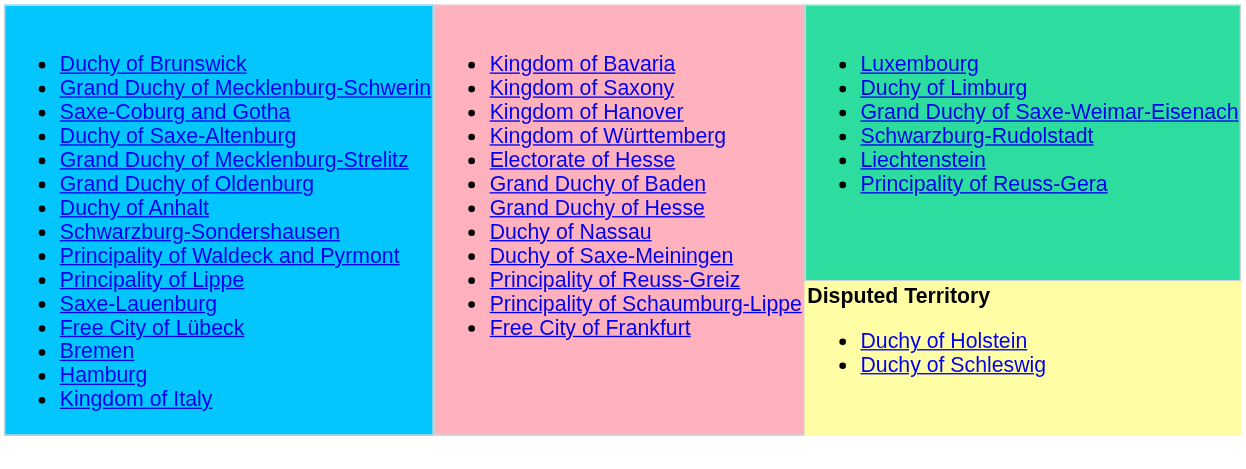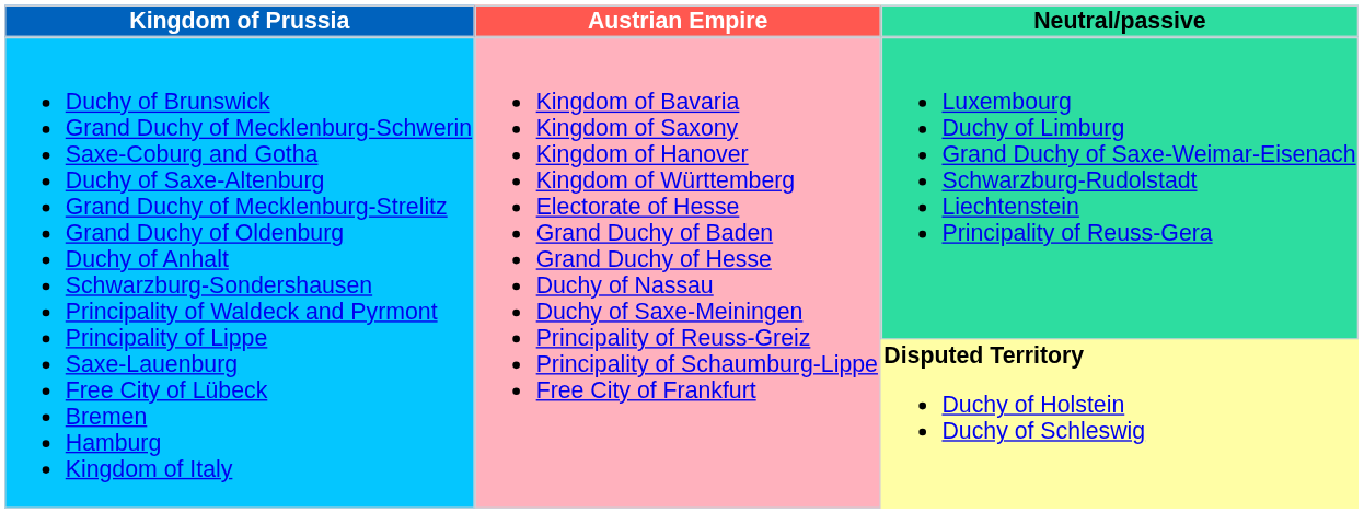 <table cellspacing="0" style="margin: auto;">
 <tr>
 <td colspan="3" style="padding: 2;"></td>
+</tr>
+<tr>
+<td style="background:#0062bd; border:solid 1px #ccd2d9; color:white; text-align:center"> <strong>Kingdom of Prussia</strong></td>
+<td style="background:#ff5850; border:solid 1px #ccd2d9; color:white; text-align:center"> <strong>Austrian Empire</strong></td>
+<td style="background:#2ddda0; border:solid 1px #ccd2d9; text-align:center"><strong>Neutral/passive</strong></td>
 </tr>
 <tr>
 <td rowspan="2" style="background:#04C6FF; border:solid 1px #ccd2d9; text-align:left; vertical-align:top"><br><ul><li> <a href='#'>Duchy of Brunswick</a></li><li> <a href='#'>Grand Duchy of Mecklenburg-Schwerin</a></li><li> <a href='#'>Saxe-Coburg and Gotha</a></li><li> <a href='#'>Duchy of Saxe-Altenburg</a></li><li> <a href='#'>Grand Duchy of Mecklenburg-Strelitz</a></li><li> <a href='#'>Grand Duchy of Oldenburg</a></li><li> <a href='#'>Duchy of Anhalt</a></li><li> <a href='#'>Schwarzburg-Sondershausen</a></li><li> <a href='#'>Principality of Waldeck and Pyrmont</a></li><li> <a href='#'>Principality of Lippe</a></li><li> <a href='#'>Saxe-Lauenburg</a></li><li> <a href='#'>Free City of Lübeck</a></li><li> <a href='#'>Bremen</a></li><li> <a href='#'>Hamburg</a></li><li> <a href='#'>Kingdom of Italy</a></li></ul></td>
 <td rowspan="2" style="background:#FFB1BD; border:solid 1px #ccd2d9; text-align:left; vertical-align:top"><br><ul><li> <a href='#'>Kingdom of Bavaria</a></li><li> <a href='#'>Kingdom of Saxony</a></li><li> <a href='#'>Kingdom of Hanover</a></li><li> <a href='#'>Kingdom of Württemberg</a></li><li> <a href='#'>Electorate of Hesse</a></li><li> <a href='#'>Grand Duchy of Baden</a></li><li> <a href='#'>Grand Duchy of Hesse</a></li><li> <a href='#'>Duchy of Nassau</a></li><li> <a href='#'>Duchy of Saxe-Meiningen</a></li><li> <a href='#'>Principality of Reuss-Greiz</a></li><li> <a href='#'>Principality of Schaumburg-Lippe</a></li><li> <a href='#'>Free City of Frankfurt</a></li></ul></td>
 <td style="background:#2DDDA0; border:solid 1px #ccd2d9; text-align:left; vertical-align:top"><br><ul><li> <a href='#'>Luxembourg</a></li><li> <a href='#'>Duchy of Limburg</a></li><li> <a href='#'>Grand Duchy of Saxe-Weimar-Eisenach</a></li><li> <a href='#'>Schwarzburg-Rudolstadt</a></li><li> <a href='#'>Liechtenstein</a></li><li> <a href='#'>Principality of Reuss-Gera</a></li></ul></td>
 </tr>
 <tr>
 <td style="background:#FFFEA5; border:solid 1px #FFFEA5; text-align:left; vertical-align:top"><strong>Disputed Territory</strong><br><ul><li> <a href='#'>Duchy of Holstein</a></li><li> <a href='#'>Duchy of Schleswig</a></li></ul></td>
 </tr>
 </table>
